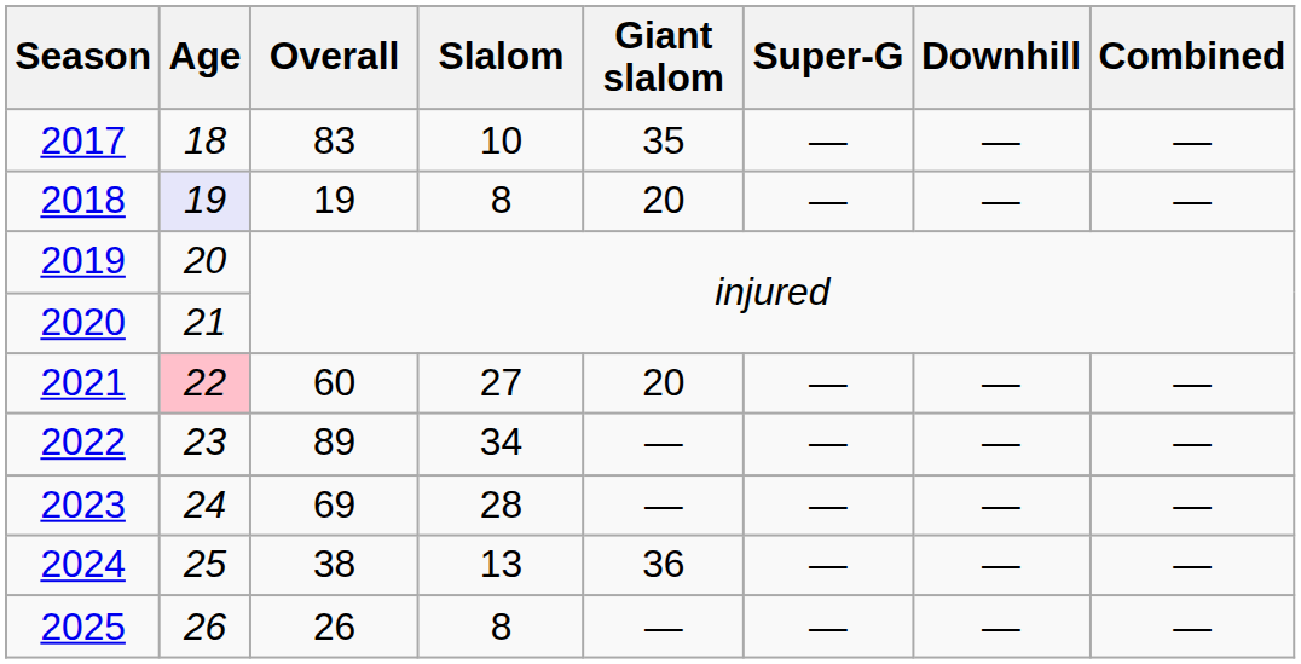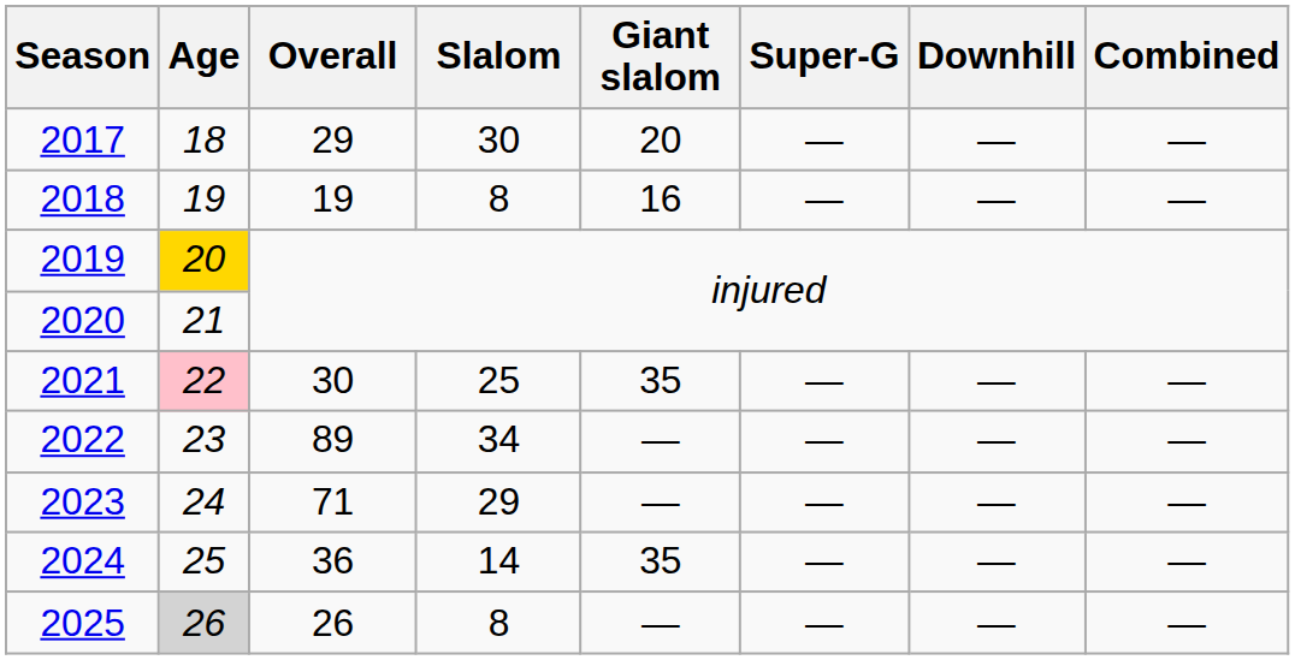 <table class=wikitable style="text-align:center">
 <tr>
 <th>Season</th>
 <th>Age</th>
 <th> Overall </th>
 <th> Slalom </th>
 <th>Giant<br> slalom </th>
 <th>Super-G</th>
 <th>Downhill</th>
 <th>Combined</th>
 </tr>
 <tr>
 <td><a href='#'>2017</a></td>
 <td><em>18</em></td>
-<td>83</td>
-<td>10</td>
-<td>35</td>
+<td>29</td>
+<td>30</td>
+<td>20</td>
 <td>—</td>
 <td>—</td>
 <td>—</td>
 </tr>
 <tr>
 <td><a href='#'>2018</a></td>
-<td style="background: lavender;"><em>19</em></td>
+<td><em>19</em></td>
 <td>19</td>
 <td>8</td>
-<td>20</td>
+<td>16</td>
 <td>—</td>
 <td>—</td>
 <td>—</td>
 </tr>
 <tr>
 <td><a href='#'>2019</a></td>
-<td><em>20</em></td>
+<td style="background: gold;"><em>20</em></td>
 <td colspan=6 rowspan=2><em>injured</em></td>
 </tr>
 <tr>
 <td><a href='#'>2020</a></td>
 <td><em>21</em></td>
 </tr>
 <tr>
 <td><a href='#'>2021</a></td>
 <td style="background: pink;"><em>22</em></td>
-<td>60</td>
-<td>27</td>
-<td>20</td>
+<td>30</td>
+<td>25</td>
+<td>35</td>
 <td>—</td>
 <td>—</td>
 <td>—</td>
 </tr>
 <tr>
 <td><a href='#'>2022</a></td>
 <td><em>23</em></td>
 <td>89</td>
 <td>34</td>
 <td>—</td>
 <td>—</td>
 <td>—</td>
 <td>—</td>
 </tr>
 <tr>
 <td><a href='#'>2023</a></td>
 <td><em>24</em></td>
-<td>69</td>
-<td>28</td>
+<td>71</td>
+<td>29</td>
 <td>—</td>
 <td>—</td>
 <td>—</td>
 <td>—</td>
 </tr>
 <tr>
 <td><a href='#'>2024</a></td>
 <td><em>25</em></td>
-<td>38</td>
-<td>13</td>
 <td>36</td>
+<td>14</td>
+<td>35</td>
 <td>—</td>
 <td>—</td>
 <td>—</td>
 </tr>
 <tr>
 <td><a href='#'>2025</a></td>
-<td><em>26</em></td>
+<td style="background: lightgrey;"><em>26</em></td>
 <td>26</td>
 <td>8</td>
 <td>—</td>
 <td>—</td>
 <td>—</td>
 <td>—</td>
 </tr>
 </table>
